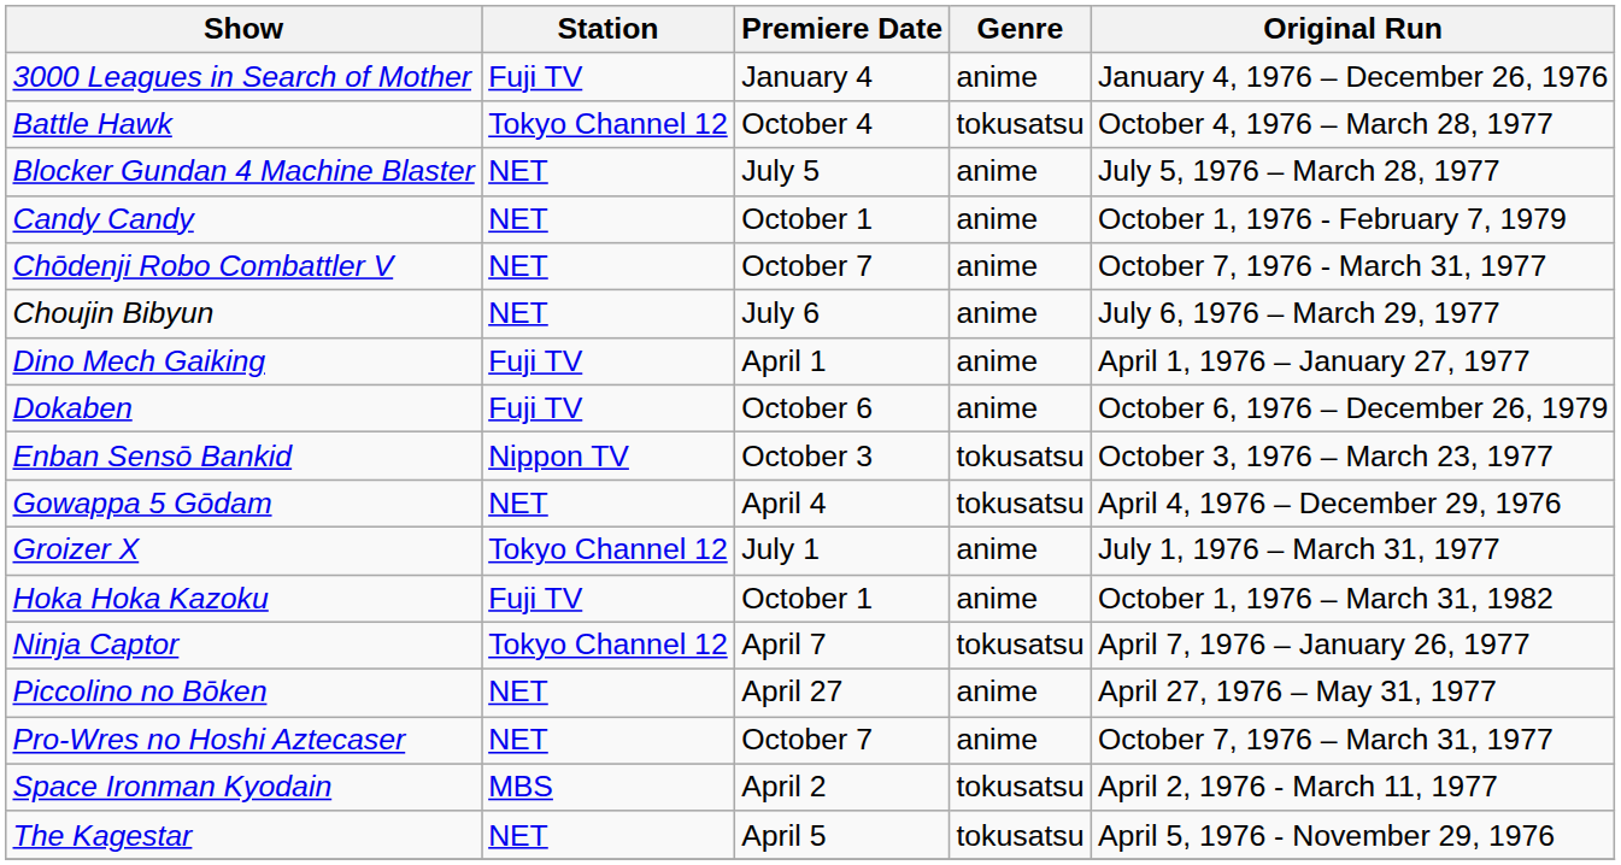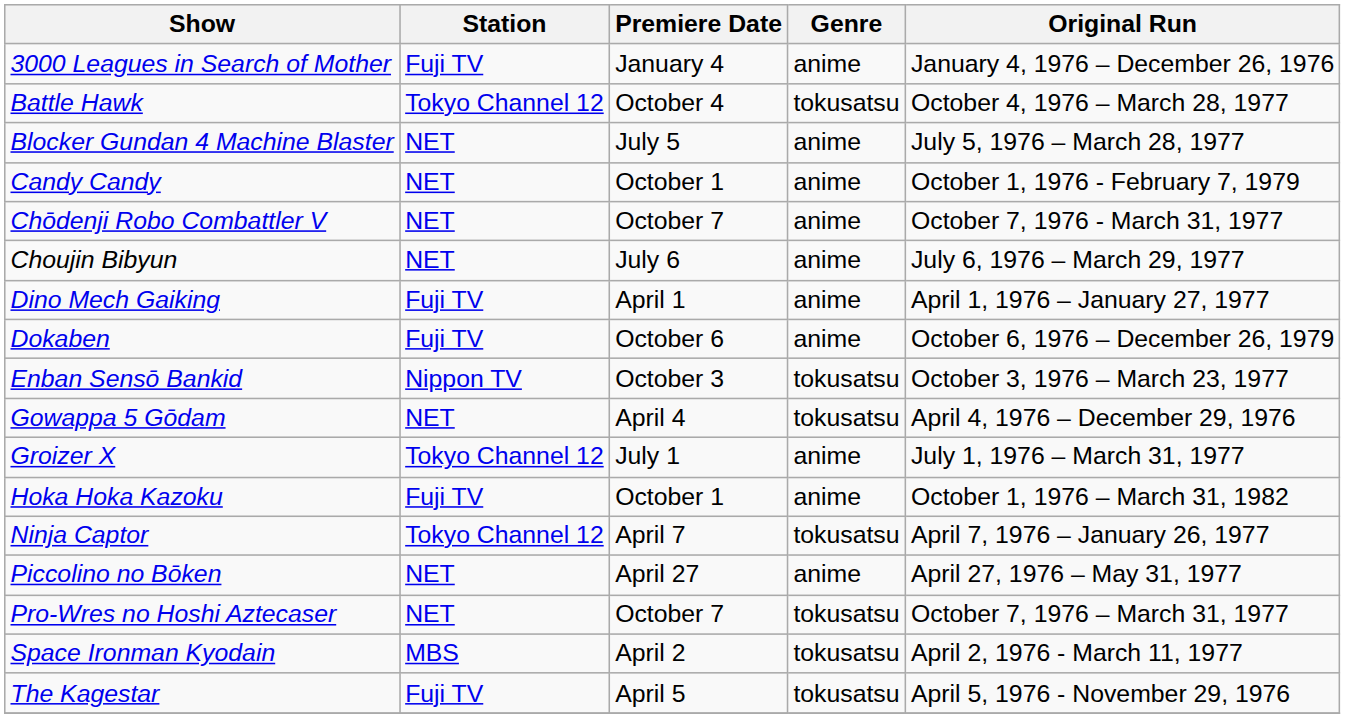 <table class="wikitable sortable">
 <tr>
 <th>Show</th>
 <th>Station</th>
 <th>Premiere Date</th>
 <th>Genre</th>
 <th>Original Run</th>
 </tr>
 <tr>
 <td><em><a href='#'>3000 Leagues in Search of Mother</a></em></td>
 <td><a href='#'>Fuji TV</a></td>
 <td>January 4</td>
 <td>anime</td>
 <td>January 4, 1976 – December 26, 1976</td>
 </tr>
 <tr>
 <td><em><a href='#'>Battle Hawk</a></em></td>
 <td><a href='#'>Tokyo Channel 12</a></td>
 <td>October 4</td>
 <td>tokusatsu</td>
 <td>October 4, 1976 – March 28, 1977</td>
 </tr>
 <tr>
 <td><em><a href='#'>Blocker Gundan 4 Machine Blaster</a></em></td>
 <td><a href='#'>NET</a></td>
 <td>July 5</td>
 <td>anime</td>
 <td>July 5, 1976 – March 28, 1977</td>
 </tr>
 <tr>
 <td><em><a href='#'>Candy Candy</a></em></td>
 <td><a href='#'>NET</a></td>
 <td>October 1</td>
 <td>anime</td>
 <td>October 1, 1976 - February 7, 1979</td>
 </tr>
 <tr>
 <td><em><a href='#'>Chōdenji Robo Combattler V</a></em></td>
 <td><a href='#'>NET</a></td>
 <td>October 7</td>
 <td>anime</td>
 <td>October 7, 1976 - March 31, 1977</td>
 </tr>
 <tr>
 <td><em>Choujin Bibyun</em></td>
 <td><a href='#'>NET</a></td>
 <td>July 6</td>
 <td>anime</td>
 <td>July 6, 1976 – March 29, 1977</td>
 </tr>
 <tr>
 <td><em><a href='#'>Dino Mech Gaiking</a></em></td>
 <td><a href='#'>Fuji TV</a></td>
 <td>April 1</td>
 <td>anime</td>
 <td>April 1, 1976 – January 27, 1977</td>
 </tr>
 <tr>
 <td><em><a href='#'>Dokaben</a></em></td>
 <td><a href='#'>Fuji TV</a></td>
 <td>October 6</td>
 <td>anime</td>
 <td>October 6, 1976 – December 26, 1979</td>
 </tr>
 <tr>
 <td><em><a href='#'>Enban Sensō Bankid</a></em></td>
 <td><a href='#'>Nippon TV</a></td>
 <td>October 3</td>
 <td>tokusatsu</td>
 <td>October 3, 1976 – March 23, 1977</td>
 </tr>
 <tr>
 <td><em><a href='#'>Gowappa 5 Gōdam</a></em></td>
 <td><a href='#'>NET</a></td>
 <td>April 4</td>
 <td>tokusatsu</td>
 <td>April 4, 1976 – December 29, 1976</td>
 </tr>
 <tr>
 <td><em><a href='#'>Groizer X</a></em></td>
 <td><a href='#'>Tokyo Channel 12</a></td>
 <td>July 1</td>
 <td>anime</td>
 <td>July 1, 1976 – March 31, 1977</td>
 </tr>
 <tr>
 <td><em><a href='#'>Hoka Hoka Kazoku</a></em></td>
 <td><a href='#'>Fuji TV</a></td>
 <td>October 1</td>
 <td>anime</td>
 <td>October 1, 1976 – March 31, 1982</td>
 </tr>
 <tr>
 <td><em><a href='#'>Ninja Captor</a></em></td>
 <td><a href='#'>Tokyo Channel 12</a></td>
 <td>April 7</td>
 <td>tokusatsu</td>
 <td>April 7, 1976 – January 26, 1977</td>
 </tr>
 <tr>
 <td><em><a href='#'>Piccolino no Bōken</a></em></td>
 <td><a href='#'>NET</a></td>
 <td>April 27</td>
 <td>anime</td>
 <td>April 27, 1976 – May 31, 1977</td>
 </tr>
 <tr>
 <td><em><a href='#'>Pro-Wres no Hoshi Aztecaser</a></em></td>
 <td><a href='#'>NET</a></td>
 <td>October 7</td>
-<td>anime</td>
+<td>tokusatsu</td>
 <td>October 7, 1976 – March 31, 1977</td>
 </tr>
 <tr>
 <td><em><a href='#'>Space Ironman Kyodain</a></em></td>
 <td><a href='#'>MBS</a></td>
 <td>April 2</td>
 <td>tokusatsu</td>
 <td>April 2, 1976 - March 11, 1977</td>
 </tr>
 <tr>
 <td><em><a href='#'>The Kagestar</a></em></td>
-<td><a href='#'>NET</a></td>
+<td><a href='#'>Fuji TV</a></td>
 <td>April 5</td>
 <td>tokusatsu</td>
 <td>April 5, 1976 - November 29, 1976</td>
 </tr>
 <tr>
 </tr>
 </table>
